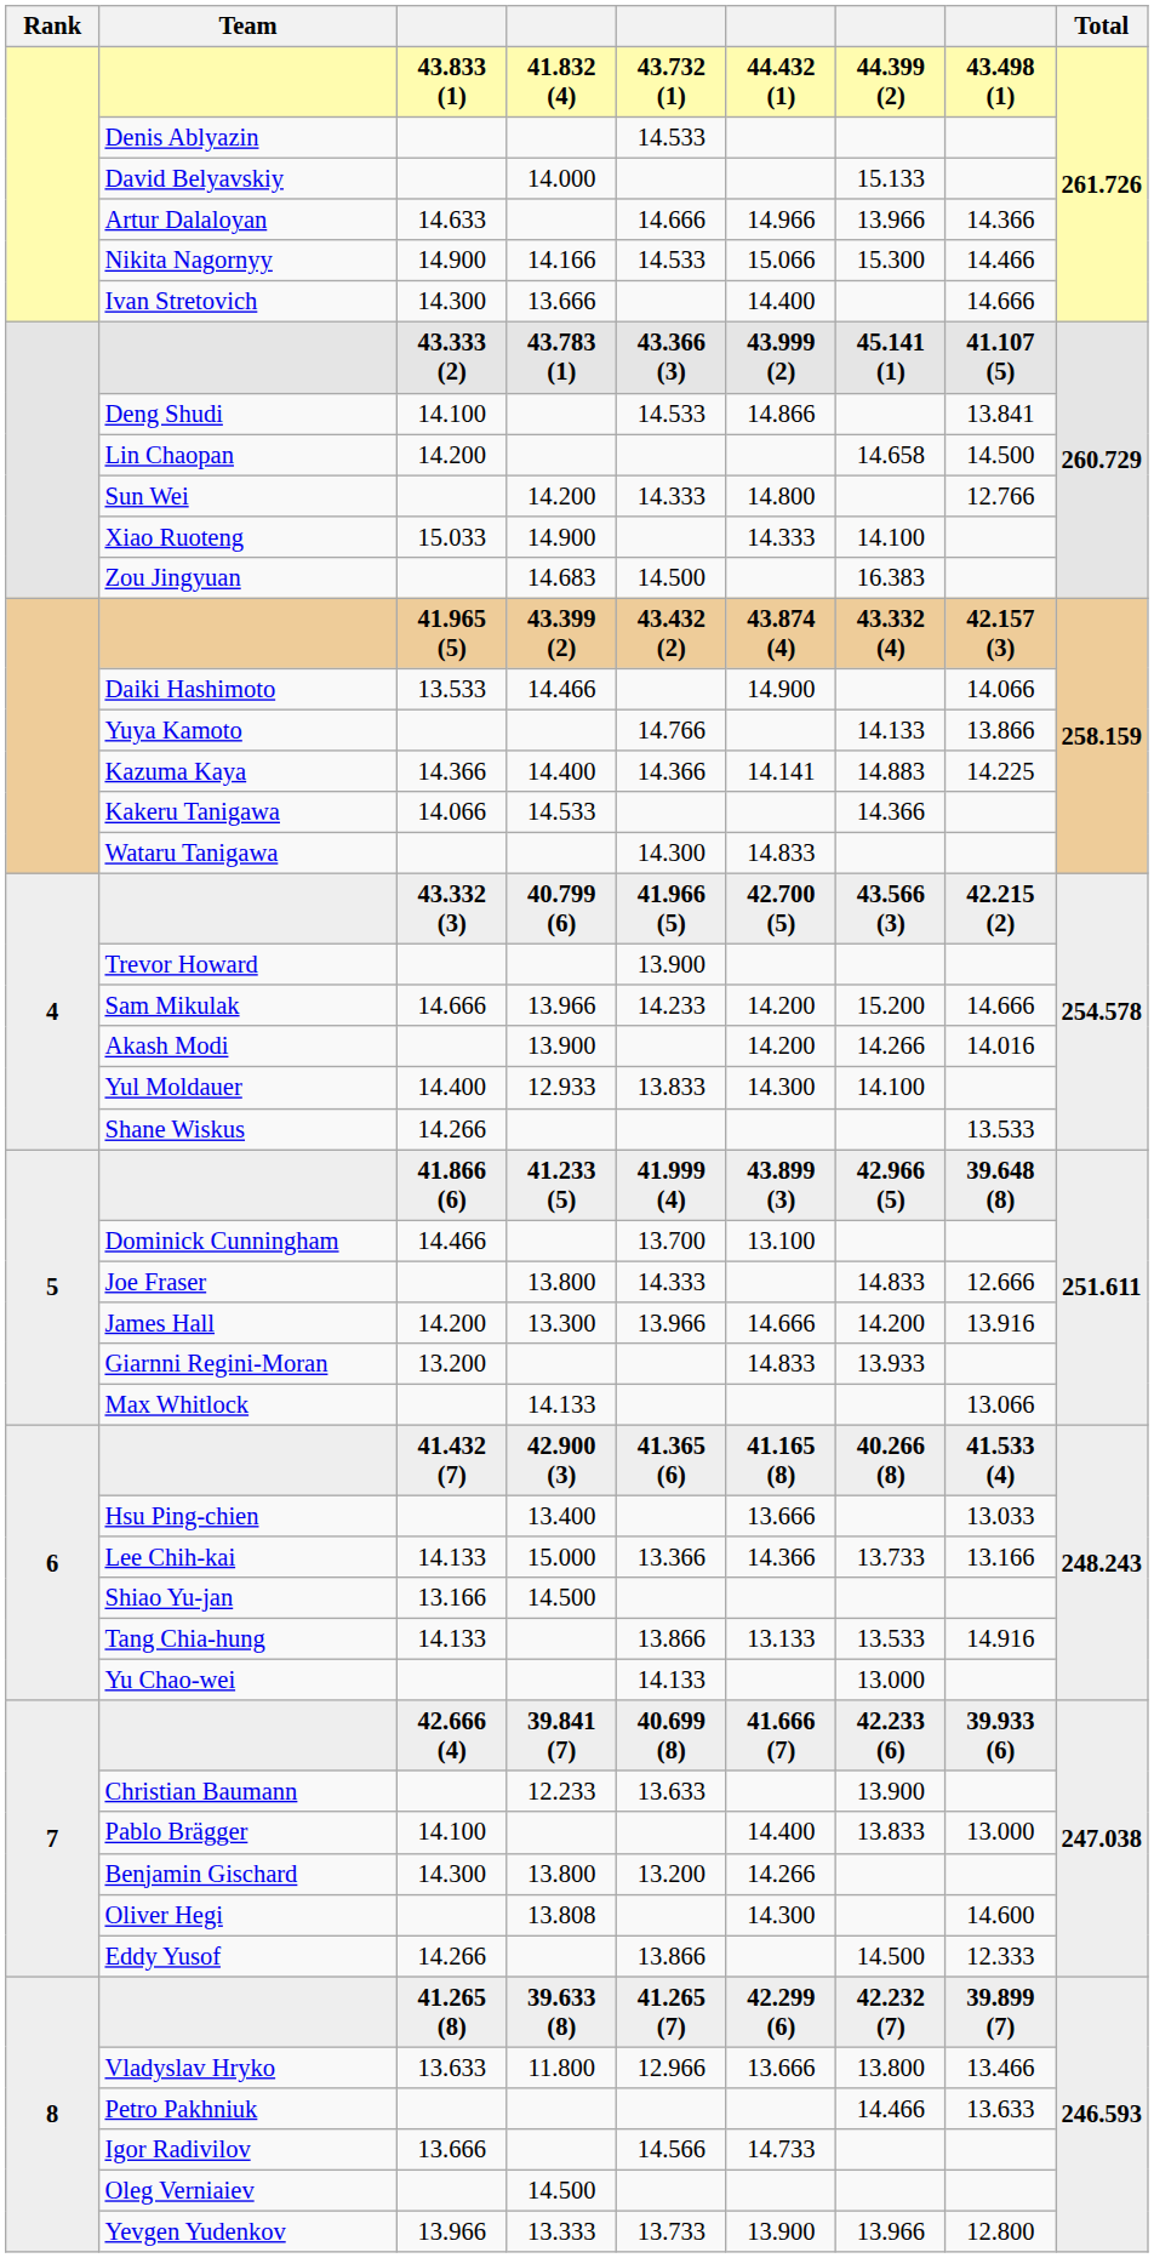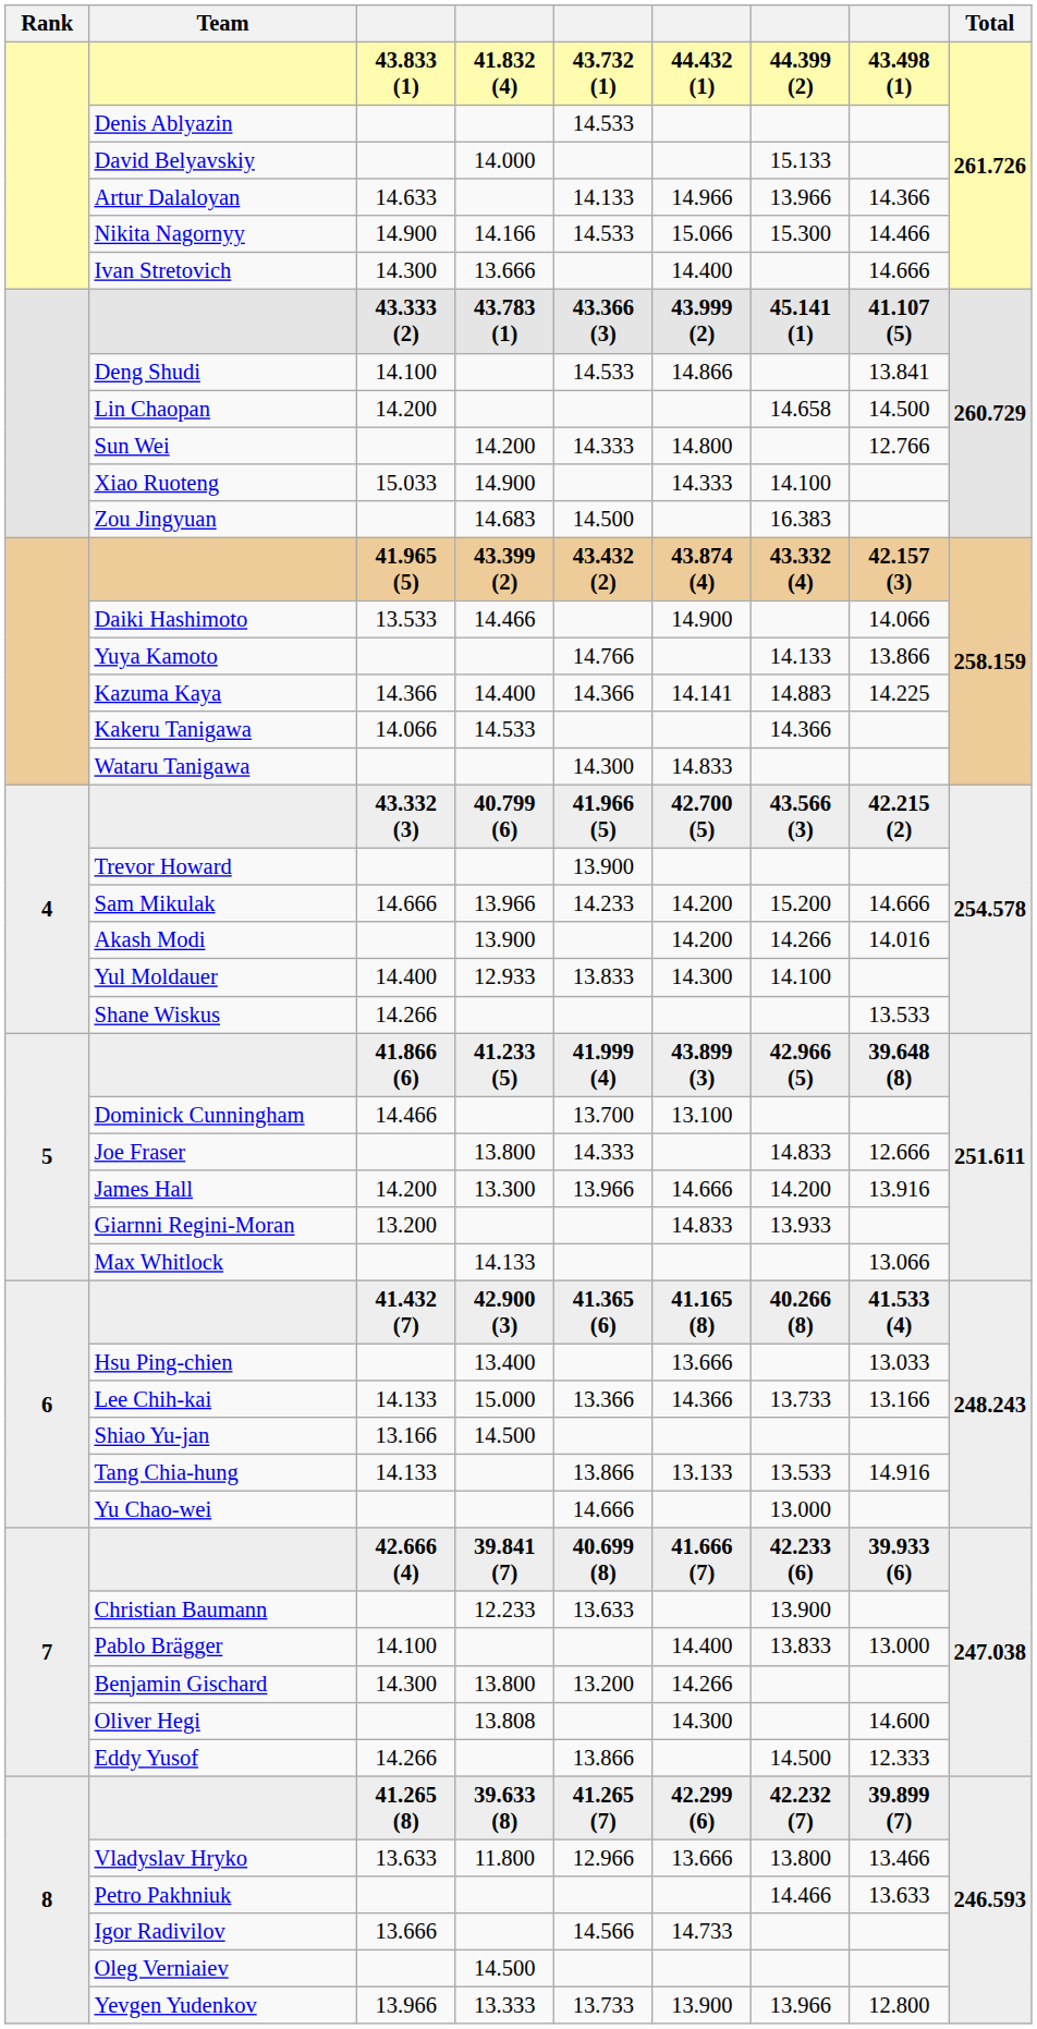 <table style="text-align:center; font-size:95%" class="wikitable sortable">
 <tr>
 <th scope="col" style="width:50px;">Rank</th>
 <th scope="col" style="width:175px;">Team</th>
 <th scope="col" style="width:60px;"></th>
 <th scope="col" style="width:60px;"></th>
 <th scope="col" style="width:60px;"></th>
 <th scope="col" style="width:60px;"></th>
 <th scope="col" style="width:60px;"></th>
 <th scope="col" style="width:60px;"></th>
 <th>Total</th>
 </tr>
 <tr style="background:#fffcaf;">
 <td rowspan="6"><strong></strong></td>
 <td style="text-align:left;"><strong></strong></td>
 <td><strong>43.833 (1)</strong></td>
 <td><strong>41.832 (4)</strong></td>
 <td><strong>43.732 (1)</strong></td>
 <td><strong>44.432 (1)</strong></td>
 <td><strong>44.399 (2)</strong></td>
 <td><strong>43.498 (1)</strong></td>
 <td rowspan="6"><strong>261.726</strong></td>
 </tr>
 <tr>
 <td style="text-align:left;"><a href='#'>Denis Ablyazin</a></td>
 <td></td>
 <td></td>
 <td>14.533</td>
 <td></td>
 <td></td>
 <td></td>
 </tr>
 <tr>
 <td style="text-align:left;"><a href='#'>David Belyavskiy</a></td>
 <td></td>
 <td>14.000</td>
 <td></td>
 <td></td>
 <td>15.133</td>
 <td></td>
 </tr>
 <tr>
 <td style="text-align:left;"><a href='#'>Artur Dalaloyan</a></td>
 <td>14.633</td>
 <td></td>
-<td>14.666</td>
+<td>14.133</td>
 <td>14.966</td>
 <td>13.966</td>
 <td>14.366</td>
 </tr>
 <tr>
 <td style="text-align:left;"><a href='#'>Nikita Nagornyy</a></td>
 <td>14.900</td>
 <td>14.166</td>
 <td>14.533</td>
 <td>15.066</td>
 <td>15.300</td>
 <td>14.466</td>
 </tr>
 <tr>
 <td style="text-align:left;"><a href='#'>Ivan Stretovich</a></td>
 <td>14.300</td>
 <td>13.666</td>
 <td></td>
 <td>14.400</td>
 <td></td>
 <td>14.666</td>
 </tr>
 <tr style="background:#e5e5e5;">
 <td rowspan="6"><strong></strong></td>
 <td style="text-align:left;"><strong></strong></td>
 <td><strong>43.333 (2)</strong></td>
 <td><strong>43.783 (1)</strong></td>
 <td><strong>43.366 (3)</strong></td>
 <td><strong>43.999 (2)</strong></td>
 <td><strong>45.141 (1)</strong></td>
 <td><strong>41.107 (5)</strong></td>
 <td rowspan="6"><strong>260.729</strong></td>
 </tr>
 <tr>
 <td style="text-align:left;"><a href='#'>Deng Shudi</a></td>
 <td>14.100</td>
 <td></td>
 <td>14.533</td>
 <td>14.866</td>
 <td></td>
 <td>13.841</td>
 </tr>
 <tr>
 <td style="text-align:left;"><a href='#'>Lin Chaopan</a></td>
 <td>14.200</td>
 <td></td>
 <td></td>
 <td></td>
 <td>14.658</td>
 <td>14.500</td>
 </tr>
 <tr>
 <td style="text-align:left;"><a href='#'>Sun Wei</a></td>
 <td></td>
 <td>14.200</td>
 <td>14.333</td>
 <td>14.800</td>
 <td></td>
 <td>12.766</td>
 </tr>
 <tr>
 <td style="text-align:left;"><a href='#'>Xiao Ruoteng</a></td>
 <td>15.033</td>
 <td>14.900</td>
 <td></td>
 <td>14.333</td>
 <td>14.100</td>
 <td></td>
 </tr>
 <tr>
 <td style="text-align:left;"><a href='#'>Zou Jingyuan</a></td>
 <td></td>
 <td>14.683</td>
 <td>14.500</td>
 <td></td>
 <td>16.383</td>
 <td></td>
 </tr>
 <tr style="background:#ec9;">
 <td rowspan="6"><strong></strong></td>
 <td style="text-align:left;"><strong></strong></td>
 <td><strong>41.965 (5)</strong></td>
 <td><strong>43.399 (2)</strong></td>
 <td><strong>43.432 (2)</strong></td>
 <td><strong>43.874 (4)</strong></td>
 <td><strong>43.332 (4)</strong></td>
 <td><strong>42.157 (3)</strong></td>
 <td rowspan="6"><strong>258.159</strong></td>
 </tr>
 <tr>
 <td style="text-align:left;"><a href='#'>Daiki Hashimoto</a></td>
 <td>13.533</td>
 <td>14.466</td>
 <td></td>
 <td>14.900</td>
 <td></td>
 <td>14.066</td>
 </tr>
 <tr>
 <td style="text-align:left;"><a href='#'>Yuya Kamoto</a></td>
 <td></td>
 <td></td>
 <td>14.766</td>
 <td></td>
 <td>14.133</td>
 <td>13.866</td>
 </tr>
 <tr>
 <td style="text-align:left;"><a href='#'>Kazuma Kaya</a></td>
 <td>14.366</td>
 <td>14.400</td>
 <td>14.366</td>
 <td>14.141</td>
 <td>14.883</td>
 <td>14.225</td>
 </tr>
 <tr>
 <td style="text-align:left;"><a href='#'>Kakeru Tanigawa</a></td>
 <td>14.066</td>
 <td>14.533</td>
 <td></td>
 <td></td>
 <td>14.366</td>
 <td></td>
 </tr>
 <tr>
 <td style="text-align:left;"><a href='#'>Wataru Tanigawa</a></td>
 <td></td>
 <td></td>
 <td>14.300</td>
 <td>14.833</td>
 <td></td>
 <td></td>
 </tr>
 <tr style="background:#eee;">
 <td rowspan="6"><strong>4</strong></td>
 <td style="text-align:left;"><strong></strong></td>
 <td><strong>43.332 (3)</strong></td>
 <td><strong>40.799 (6)</strong></td>
 <td><strong>41.966 (5)</strong></td>
 <td><strong>42.700 (5)</strong></td>
 <td><strong>43.566 (3)</strong></td>
 <td><strong>42.215 (2)</strong></td>
 <td rowspan="6"><strong>254.578</strong></td>
 </tr>
 <tr>
 <td style="text-align:left;"><a href='#'>Trevor Howard</a></td>
 <td></td>
 <td></td>
 <td>13.900</td>
 <td></td>
 <td></td>
 <td></td>
 </tr>
 <tr>
 <td style="text-align:left;"><a href='#'>Sam Mikulak</a></td>
 <td>14.666</td>
 <td>13.966</td>
 <td>14.233</td>
 <td>14.200</td>
 <td>15.200</td>
 <td>14.666</td>
 </tr>
 <tr>
 <td style="text-align:left;"><a href='#'>Akash Modi</a></td>
 <td></td>
 <td>13.900</td>
 <td></td>
 <td>14.200</td>
 <td>14.266</td>
 <td>14.016</td>
 </tr>
 <tr>
 <td style="text-align:left;"><a href='#'>Yul Moldauer</a></td>
 <td>14.400</td>
 <td>12.933</td>
 <td>13.833</td>
 <td>14.300</td>
 <td>14.100</td>
 <td></td>
 </tr>
 <tr>
 <td style="text-align:left;"><a href='#'>Shane Wiskus</a></td>
 <td>14.266</td>
 <td></td>
 <td></td>
 <td></td>
 <td></td>
 <td>13.533</td>
 </tr>
 <tr style="background:#eee;">
 <td rowspan="6"><strong>5</strong></td>
 <td style="text-align:left;"><strong></strong></td>
 <td><strong>41.866 (6)</strong></td>
 <td><strong>41.233 (5)</strong></td>
 <td><strong>41.999 (4)</strong></td>
 <td><strong>43.899 (3)</strong></td>
 <td><strong>42.966 (5)</strong></td>
 <td><strong>39.648 (8)</strong></td>
 <td rowspan="6"><strong>251.611</strong></td>
 </tr>
 <tr>
 <td style="text-align:left;"><a href='#'>Dominick Cunningham</a></td>
 <td>14.466</td>
 <td></td>
 <td>13.700</td>
 <td>13.100</td>
 <td></td>
 <td></td>
 </tr>
 <tr>
 <td style="text-align:left;"><a href='#'>Joe Fraser</a></td>
 <td></td>
 <td>13.800</td>
 <td>14.333</td>
 <td></td>
 <td>14.833</td>
 <td>12.666</td>
 </tr>
 <tr>
 <td style="text-align:left;"><a href='#'>James Hall</a></td>
 <td>14.200</td>
 <td>13.300</td>
 <td>13.966</td>
 <td>14.666</td>
 <td>14.200</td>
 <td>13.916</td>
 </tr>
 <tr>
 <td style="text-align:left;"><a href='#'>Giarnni Regini-Moran</a></td>
 <td>13.200</td>
 <td></td>
 <td></td>
 <td>14.833</td>
 <td>13.933</td>
 <td></td>
 </tr>
 <tr>
 <td style="text-align:left;"><a href='#'>Max Whitlock</a></td>
 <td></td>
 <td>14.133</td>
 <td></td>
 <td></td>
 <td></td>
 <td>13.066</td>
 </tr>
 <tr style="background:#eee;">
 <td rowspan="6"><strong>6</strong></td>
 <td style="text-align:left;"><strong></strong></td>
 <td><strong>41.432 (7)</strong></td>
 <td><strong>42.900 (3)</strong></td>
 <td><strong>41.365 (6)</strong></td>
 <td><strong>41.165 (8)</strong></td>
 <td><strong>40.266 (8)</strong></td>
 <td><strong>41.533 (4)</strong></td>
 <td rowspan="6"><strong>248.243</strong></td>
 </tr>
 <tr>
 <td style="text-align:left;"><a href='#'>Hsu Ping-chien</a></td>
 <td></td>
 <td>13.400</td>
 <td></td>
 <td>13.666</td>
 <td></td>
 <td>13.033</td>
 </tr>
 <tr>
 <td style="text-align:left;"><a href='#'>Lee Chih-kai</a></td>
 <td>14.133</td>
 <td>15.000</td>
 <td>13.366</td>
 <td>14.366</td>
 <td>13.733</td>
 <td>13.166</td>
 </tr>
 <tr>
 <td style="text-align:left;"><a href='#'>Shiao Yu-jan</a></td>
 <td>13.166</td>
 <td>14.500</td>
 <td></td>
 <td></td>
 <td></td>
 <td></td>
 </tr>
 <tr>
 <td style="text-align:left;"><a href='#'>Tang Chia-hung</a></td>
 <td>14.133</td>
 <td></td>
 <td>13.866</td>
 <td>13.133</td>
 <td>13.533</td>
 <td>14.916</td>
 </tr>
 <tr>
 <td style="text-align:left;"><a href='#'>Yu Chao-wei</a></td>
 <td></td>
 <td></td>
-<td>14.133</td>
+<td>14.666</td>
 <td></td>
 <td>13.000</td>
 <td></td>
 </tr>
 <tr style="background:#eee;">
 <td rowspan="6"><strong>7</strong></td>
 <td style="text-align:left;"><strong></strong></td>
 <td><strong>42.666 (4)</strong></td>
 <td><strong>39.841 (7)</strong></td>
 <td><strong>40.699 (8)</strong></td>
 <td><strong>41.666 (7)</strong></td>
 <td><strong>42.233 (6)</strong></td>
 <td><strong>39.933 (6)</strong></td>
 <td rowspan="6"><strong>247.038</strong></td>
 </tr>
 <tr>
 <td style="text-align:left;"><a href='#'>Christian Baumann</a></td>
 <td></td>
 <td>12.233</td>
 <td>13.633</td>
 <td></td>
 <td>13.900</td>
 <td></td>
 </tr>
 <tr>
 <td style="text-align:left;"><a href='#'>Pablo Brägger</a></td>
 <td>14.100</td>
 <td></td>
 <td></td>
 <td>14.400</td>
 <td>13.833</td>
 <td>13.000</td>
 </tr>
 <tr>
 <td style="text-align:left;"><a href='#'>Benjamin Gischard</a></td>
 <td>14.300</td>
 <td>13.800</td>
 <td>13.200</td>
 <td>14.266</td>
 <td></td>
 <td></td>
 </tr>
 <tr>
 <td style="text-align:left;"><a href='#'>Oliver Hegi</a></td>
 <td></td>
 <td>13.808</td>
 <td></td>
 <td>14.300</td>
 <td></td>
 <td>14.600</td>
 </tr>
 <tr>
 <td style="text-align:left;"><a href='#'>Eddy Yusof</a></td>
 <td>14.266</td>
 <td></td>
 <td>13.866</td>
 <td></td>
 <td>14.500</td>
 <td>12.333</td>
 </tr>
 <tr style="background:#eee;">
 <td rowspan="6"><strong>8</strong></td>
 <td style="text-align:left;"><strong></strong></td>
 <td><strong>41.265 (8)</strong></td>
 <td><strong>39.633 (8)</strong></td>
 <td><strong>41.265 (7)</strong></td>
 <td><strong>42.299 (6)</strong></td>
 <td><strong>42.232 (7)</strong></td>
 <td><strong>39.899 (7)</strong></td>
 <td rowspan="6"><strong>246.593</strong></td>
 </tr>
 <tr>
 <td style="text-align:left;"><a href='#'>Vladyslav Hryko</a></td>
 <td>13.633</td>
 <td>11.800</td>
 <td>12.966</td>
 <td>13.666</td>
 <td>13.800</td>
 <td>13.466</td>
 </tr>
 <tr>
 <td style="text-align:left;"><a href='#'>Petro Pakhniuk</a></td>
 <td></td>
 <td></td>
 <td></td>
 <td></td>
 <td>14.466</td>
 <td>13.633</td>
 </tr>
 <tr>
 <td style="text-align:left;"><a href='#'>Igor Radivilov</a></td>
 <td>13.666</td>
 <td></td>
 <td>14.566</td>
 <td>14.733</td>
 <td></td>
 <td></td>
 </tr>
 <tr>
 <td style="text-align:left;"><a href='#'>Oleg Verniaiev</a></td>
 <td></td>
 <td>14.500</td>
 <td></td>
 <td></td>
 <td></td>
 <td></td>
 </tr>
 <tr>
 <td style="text-align:left;"><a href='#'>Yevgen Yudenkov</a></td>
 <td>13.966</td>
 <td>13.333</td>
 <td>13.733</td>
 <td>13.900</td>
 <td>13.966</td>
 <td>12.800</td>
 </tr>
 </table>
